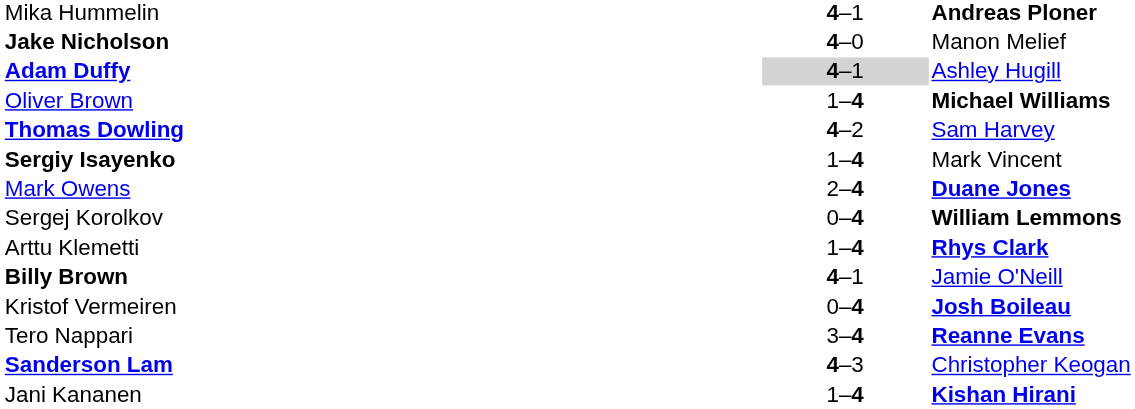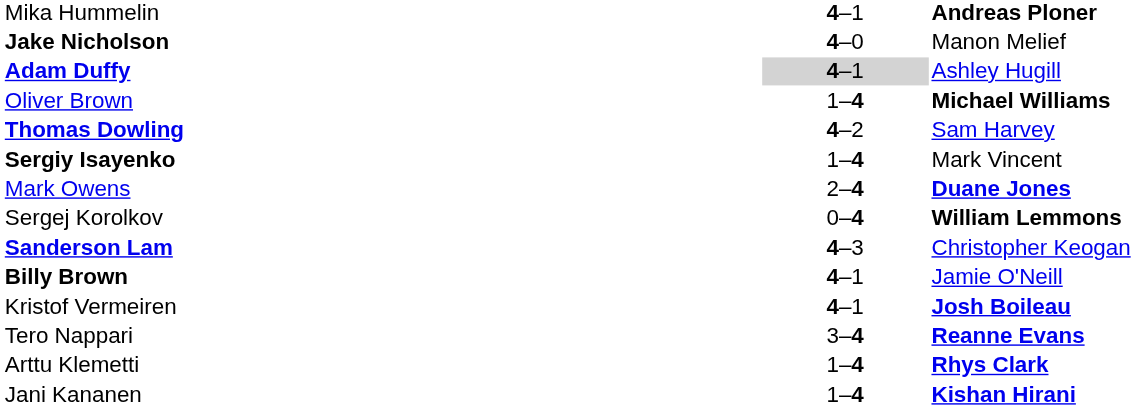 <table width="100%" cellspacing="1">
 <tr>
 <th width45%></th>
 <th width10%></th>
 <th width45%></th>
 </tr>
 <tr>
 <td> Mika Hummelin</td>
 <td align="center"><strong>4</strong>–1</td>
 <td> <strong>Andreas Ploner</strong></td>
 </tr>
 <tr>
 <td> <strong>Jake Nicholson</strong></td>
 <td align="center"><strong>4</strong>–0</td>
 <td> Manon Melief</td>
 </tr>
 <tr>
 <td> <strong><a href='#'>Adam Duffy</a></strong></td>
 <td align="center" style="background: lightgrey;"><strong>4</strong>–1</td>
 <td> <a href='#'>Ashley Hugill</a></td>
 </tr>
 <tr>
 <td> <a href='#'>Oliver Brown</a></td>
 <td align="center">1–<strong>4</strong></td>
 <td> <strong>Michael Williams</strong></td>
 </tr>
 <tr>
 <td> <strong><a href='#'>Thomas Dowling</a></strong></td>
 <td align="center"><strong>4</strong>–2</td>
 <td> <a href='#'>Sam Harvey</a></td>
 </tr>
 <tr>
 <td> <strong>Sergiy Isayenko</strong></td>
 <td align="center">1–<strong>4</strong></td>
 <td> Mark Vincent</td>
 </tr>
 <tr>
 <td> <a href='#'>Mark Owens</a></td>
 <td align="center">2–<strong>4</strong></td>
 <td> <strong><a href='#'>Duane Jones</a></strong></td>
 </tr>
 <tr>
 <td> Sergej Korolkov</td>
 <td align="center">0–<strong>4</strong></td>
 <td> <strong>William Lemmons</strong></td>
 </tr>
 <tr>
-<td> Arttu Klemetti</td>
-<td align="center">1–<strong>4</strong></td>
-<td> <strong><a href='#'>Rhys Clark</a></strong></td>
+<td> <strong><a href='#'>Sanderson Lam</a></strong></td>
+<td align="center"><strong>4</strong>–3</td>
+<td> <a href='#'>Christopher Keogan</a></td>
 </tr>
 <tr>
 <td> <strong>Billy Brown</strong></td>
 <td align="center"><strong>4</strong>–1</td>
 <td> <a href='#'>Jamie O'Neill</a></td>
 </tr>
 <tr>
 <td> Kristof Vermeiren</td>
-<td align="center">0–<strong>4</strong></td>
+<td align="center"><strong>4</strong>–1</td>
 <td> <strong><a href='#'>Josh Boileau</a></strong></td>
 </tr>
 <tr>
 <td> Tero Nappari</td>
 <td align="center">3–<strong>4</strong></td>
 <td> <strong><a href='#'>Reanne Evans</a></strong></td>
 </tr>
 <tr>
-<td> <strong><a href='#'>Sanderson Lam</a></strong></td>
-<td align="center"><strong>4</strong>–3</td>
-<td> <a href='#'>Christopher Keogan</a></td>
+<td> Arttu Klemetti</td>
+<td align="center">1–<strong>4</strong></td>
+<td> <strong><a href='#'>Rhys Clark</a></strong></td>
 </tr>
 <tr>
 <td> Jani Kananen</td>
 <td align="center">1–<strong>4</strong></td>
 <td> <strong><a href='#'>Kishan Hirani</a></strong></td>
 </tr>
 </table>
